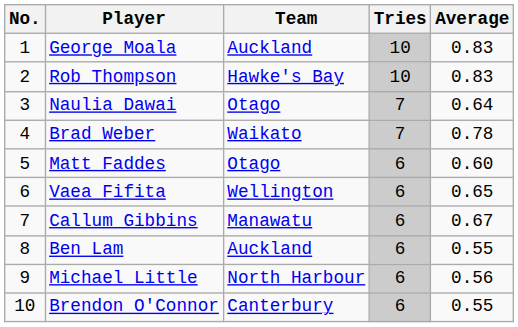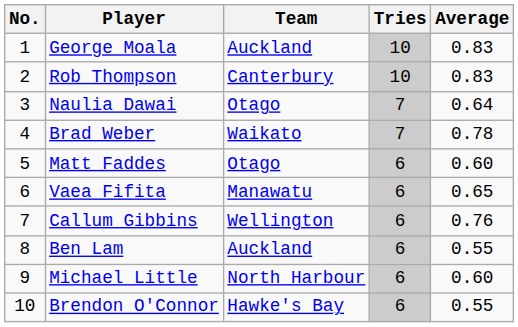 <table class="wikitable" style="text-align:center">
 <tr>
 <th>No.</th>
 <th>Player</th>
 <th>Team</th>
 <th>Tries</th>
 <th>Average</th>
 </tr>
 <tr>
 <td>1</td>
 <td style="text-align:left"><a href='#'>George Moala</a></td>
 <td style="text-align:left"><a href='#'>Auckland</a></td>
 <td style="background:#ccc">10</td>
 <td>0.83</td>
 </tr>
 <tr>
 <td>2</td>
 <td style="text-align:left"><a href='#'>Rob Thompson</a></td>
-<td style="text-align:left"><a href='#'>Hawke's Bay</a></td>
+<td style="text-align:left"><a href='#'>Canterbury</a></td>
 <td style="background:#ccc">10</td>
 <td>0.83</td>
 </tr>
 <tr>
 <td>3</td>
 <td style="text-align:left"><a href='#'>Naulia Dawai</a></td>
 <td style="text-align:left"><a href='#'>Otago</a></td>
 <td style="background:#ccc">7</td>
 <td>0.64</td>
 </tr>
 <tr>
 <td>4</td>
 <td style="text-align:left"><a href='#'>Brad Weber</a></td>
 <td style="text-align:left"><a href='#'>Waikato</a></td>
 <td style="background:#ccc">7</td>
 <td>0.78</td>
 </tr>
 <tr>
 <td>5</td>
 <td style="text-align:left"><a href='#'>Matt Faddes</a></td>
 <td style="text-align:left"><a href='#'>Otago</a></td>
 <td style="background:#ccc">6</td>
 <td>0.60</td>
 </tr>
 <tr>
 <td>6</td>
 <td style="text-align:left"><a href='#'>Vaea Fifita</a></td>
-<td style="text-align:left"><a href='#'>Wellington</a></td>
+<td style="text-align:left"><a href='#'>Manawatu</a></td>
 <td style="background:#ccc">6</td>
 <td>0.65</td>
 </tr>
 <tr>
 <td>7</td>
 <td style="text-align:left"><a href='#'>Callum Gibbins</a></td>
-<td style="text-align:left"><a href='#'>Manawatu</a></td>
+<td style="text-align:left"><a href='#'>Wellington</a></td>
 <td style="background:#ccc">6</td>
-<td>0.67</td>
+<td>0.76</td>
 </tr>
 <tr>
 <td>8</td>
 <td style="text-align:left"><a href='#'>Ben Lam</a></td>
 <td style="text-align:left"><a href='#'>Auckland</a></td>
 <td style="background:#ccc">6</td>
 <td>0.55</td>
 </tr>
 <tr>
 <td>9</td>
 <td style="text-align:left"><a href='#'>Michael Little</a></td>
 <td style="text-align:left"><a href='#'>North Harbour</a></td>
 <td style="background:#ccc">6</td>
-<td>0.56</td>
+<td>0.60</td>
 </tr>
 <tr>
 <td>10</td>
 <td style="text-align:left"><a href='#'>Brendon O'Connor</a></td>
-<td style="text-align:left"><a href='#'>Canterbury</a></td>
+<td style="text-align:left"><a href='#'>Hawke's Bay</a></td>
 <td style="background:#ccc">6</td>
 <td>0.55</td>
 </tr>
 </table>
